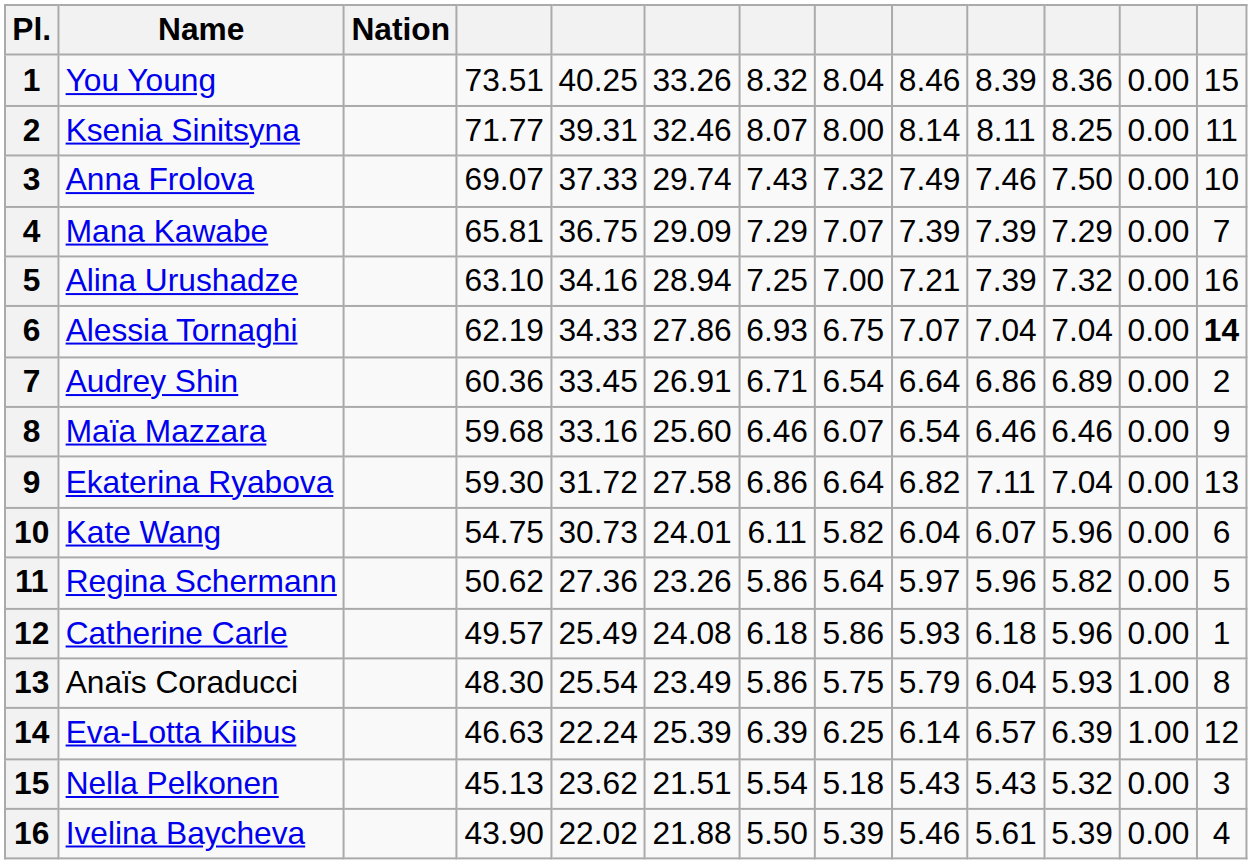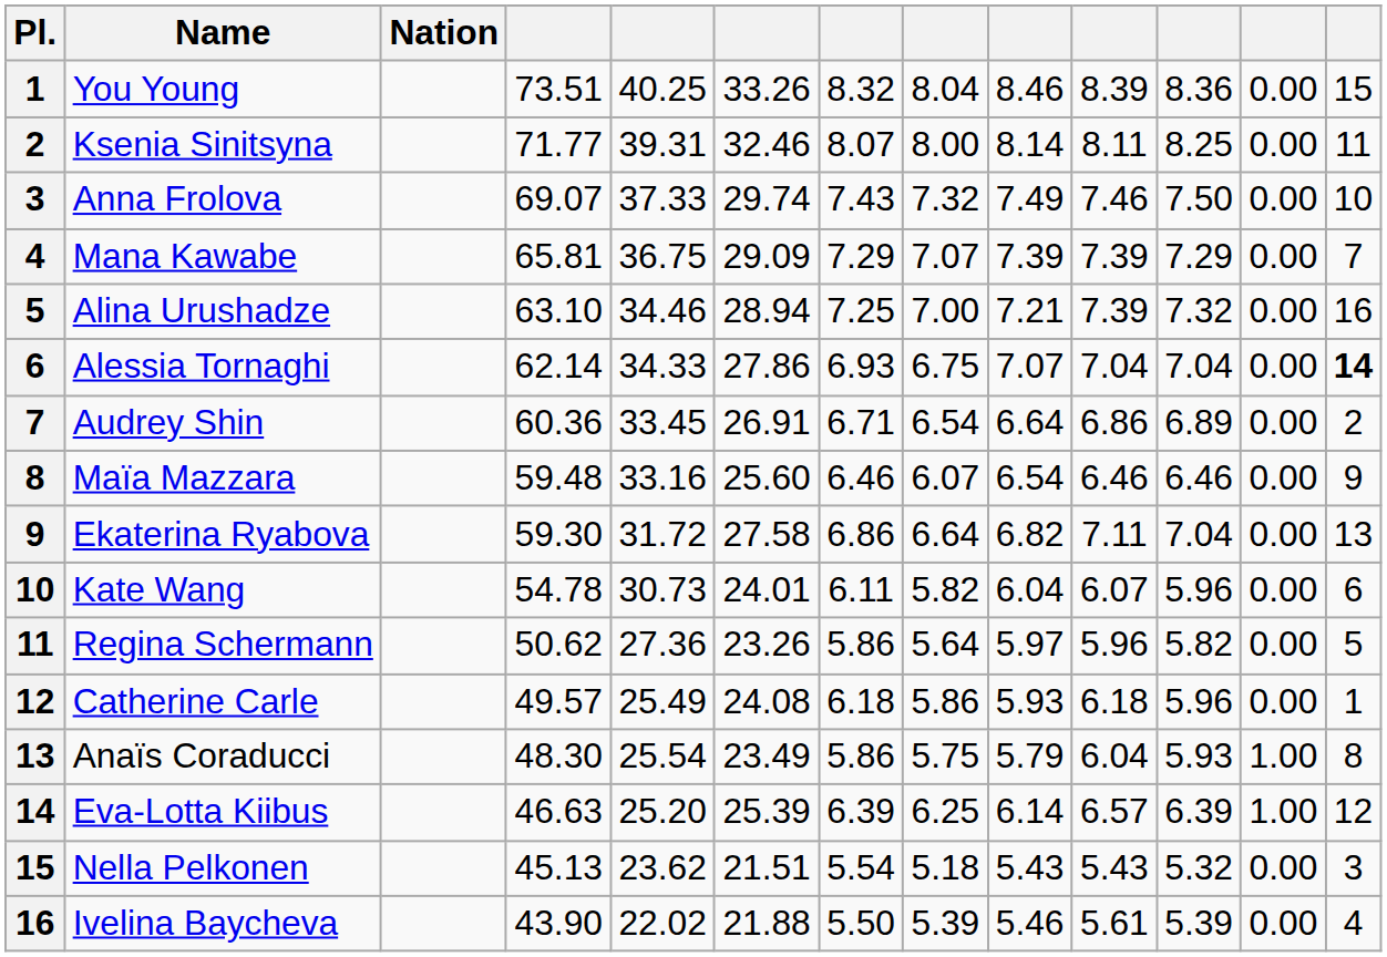 <table class="wikitable sortable" style="text-align:center">
 <tr>
 <th>Pl.</th>
 <th>Name</th>
 <th>Nation</th>
 <th></th>
 <th></th>
 <th></th>
 <th></th>
 <th></th>
 <th></th>
 <th></th>
 <th></th>
 <th></th>
 <th></th>
 </tr>
 <tr>
 <th>1</th>
 <td align="left"><a href='#'>You Young</a></td>
 <td align="left"></td>
 <td>73.51</td>
 <td>40.25</td>
 <td>33.26</td>
 <td>8.32</td>
 <td>8.04</td>
 <td>8.46</td>
 <td>8.39</td>
 <td>8.36</td>
 <td>0.00</td>
 <td>15</td>
 </tr>
 <tr>
 <th>2</th>
 <td align="left"><a href='#'>Ksenia Sinitsyna</a></td>
 <td align="left"></td>
 <td>71.77</td>
 <td>39.31</td>
 <td>32.46</td>
 <td>8.07</td>
 <td>8.00</td>
 <td>8.14</td>
 <td>8.11</td>
 <td>8.25</td>
 <td>0.00</td>
 <td>11</td>
 </tr>
 <tr>
 <th>3</th>
 <td align="left"><a href='#'>Anna Frolova</a></td>
 <td align="left"></td>
 <td>69.07</td>
 <td>37.33</td>
 <td>29.74</td>
 <td>7.43</td>
 <td>7.32</td>
 <td>7.49</td>
 <td>7.46</td>
 <td>7.50</td>
 <td>0.00</td>
 <td>10</td>
 </tr>
 <tr>
 <th>4</th>
 <td align="left"><a href='#'>Mana Kawabe</a></td>
 <td align="left"></td>
 <td>65.81</td>
 <td>36.75</td>
 <td>29.09</td>
 <td>7.29</td>
 <td>7.07</td>
 <td>7.39</td>
 <td>7.39</td>
 <td>7.29</td>
 <td>0.00</td>
 <td>7</td>
 </tr>
 <tr>
 <th>5</th>
 <td align="left"><a href='#'>Alina Urushadze</a></td>
 <td align="left"></td>
 <td>63.10</td>
-<td>34.16</td>
+<td>34.46</td>
 <td>28.94</td>
 <td>7.25</td>
 <td>7.00</td>
 <td>7.21</td>
 <td>7.39</td>
 <td>7.32</td>
 <td>0.00</td>
 <td>16</td>
 </tr>
 <tr>
 <th>6</th>
 <td align="left"><a href='#'>Alessia Tornaghi</a></td>
 <td align="left"></td>
-<td>62.19</td>
+<td>62.14</td>
 <td>34.33</td>
 <td>27.86</td>
 <td>6.93</td>
 <td>6.75</td>
 <td>7.07</td>
 <td>7.04</td>
 <td>7.04</td>
 <td>0.00</td>
 <td><strong>14</strong></td>
 </tr>
 <tr>
 <th>7</th>
 <td align="left"><a href='#'>Audrey Shin</a></td>
 <td align="left"></td>
 <td>60.36</td>
 <td>33.45</td>
 <td>26.91</td>
 <td>6.71</td>
 <td>6.54</td>
 <td>6.64</td>
 <td>6.86</td>
 <td>6.89</td>
 <td>0.00</td>
 <td>2</td>
 </tr>
 <tr>
 <th>8</th>
 <td align="left"><a href='#'>Maïa Mazzara</a></td>
 <td align="left"></td>
-<td>59.68</td>
+<td>59.48</td>
 <td>33.16</td>
 <td>25.60</td>
 <td>6.46</td>
 <td>6.07</td>
 <td>6.54</td>
 <td>6.46</td>
 <td>6.46</td>
 <td>0.00</td>
 <td>9</td>
 </tr>
 <tr>
 <th>9</th>
 <td align="left"><a href='#'>Ekaterina Ryabova</a></td>
 <td align="left"></td>
 <td>59.30</td>
 <td>31.72</td>
 <td>27.58</td>
 <td>6.86</td>
 <td>6.64</td>
 <td>6.82</td>
 <td>7.11</td>
 <td>7.04</td>
 <td>0.00</td>
 <td>13</td>
 </tr>
 <tr>
 <th>10</th>
 <td align="left"><a href='#'>Kate Wang</a></td>
 <td align="left"></td>
-<td>54.75</td>
+<td>54.78</td>
 <td>30.73</td>
 <td>24.01</td>
 <td>6.11</td>
 <td>5.82</td>
 <td>6.04</td>
 <td>6.07</td>
 <td>5.96</td>
 <td>0.00</td>
 <td>6</td>
 </tr>
 <tr>
 <th>11</th>
 <td align="left"><a href='#'>Regina Schermann</a></td>
 <td align="left"></td>
 <td>50.62</td>
 <td>27.36</td>
 <td>23.26</td>
 <td>5.86</td>
 <td>5.64</td>
 <td>5.97</td>
 <td>5.96</td>
 <td>5.82</td>
 <td>0.00</td>
 <td>5</td>
 </tr>
 <tr>
 <th>12</th>
 <td align="left"><a href='#'>Catherine Carle</a></td>
 <td align="left"></td>
 <td>49.57</td>
 <td>25.49</td>
 <td>24.08</td>
 <td>6.18</td>
 <td>5.86</td>
 <td>5.93</td>
 <td>6.18</td>
 <td>5.96</td>
 <td>0.00</td>
 <td>1</td>
 </tr>
 <tr>
 <th>13</th>
 <td align="left">Anaïs Coraducci</td>
 <td align="left"></td>
 <td>48.30</td>
 <td>25.54</td>
 <td>23.49</td>
 <td>5.86</td>
 <td>5.75</td>
 <td>5.79</td>
 <td>6.04</td>
 <td>5.93</td>
 <td>1.00</td>
 <td>8</td>
 </tr>
 <tr>
 <th>14</th>
 <td align="left"><a href='#'>Eva-Lotta Kiibus</a></td>
 <td align="left"></td>
 <td>46.63</td>
-<td>22.24</td>
+<td>25.20</td>
 <td>25.39</td>
 <td>6.39</td>
 <td>6.25</td>
 <td>6.14</td>
 <td>6.57</td>
 <td>6.39</td>
 <td>1.00</td>
 <td>12</td>
 </tr>
 <tr>
 <th>15</th>
 <td align="left"><a href='#'>Nella Pelkonen</a></td>
 <td align="left"></td>
 <td>45.13</td>
 <td>23.62</td>
 <td>21.51</td>
 <td>5.54</td>
 <td>5.18</td>
 <td>5.43</td>
 <td>5.43</td>
 <td>5.32</td>
 <td>0.00</td>
 <td>3</td>
 </tr>
 <tr>
 <th>16</th>
 <td align="left"><a href='#'>Ivelina Baycheva</a></td>
 <td align="left"></td>
 <td>43.90</td>
 <td>22.02</td>
 <td>21.88</td>
 <td>5.50</td>
 <td>5.39</td>
 <td>5.46</td>
 <td>5.61</td>
 <td>5.39</td>
 <td>0.00</td>
 <td>4</td>
 </tr>
 </table>
